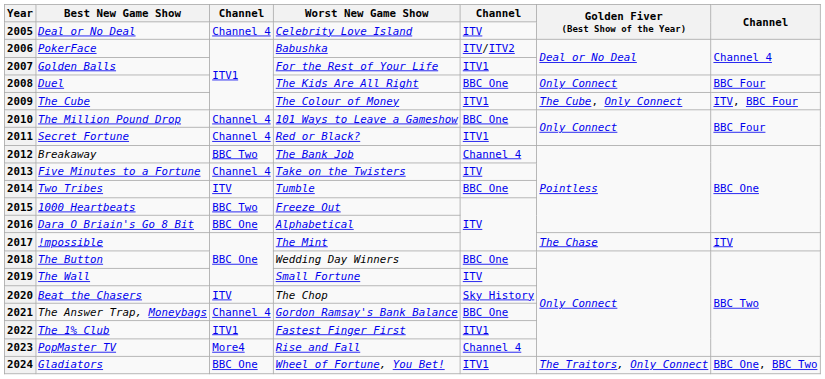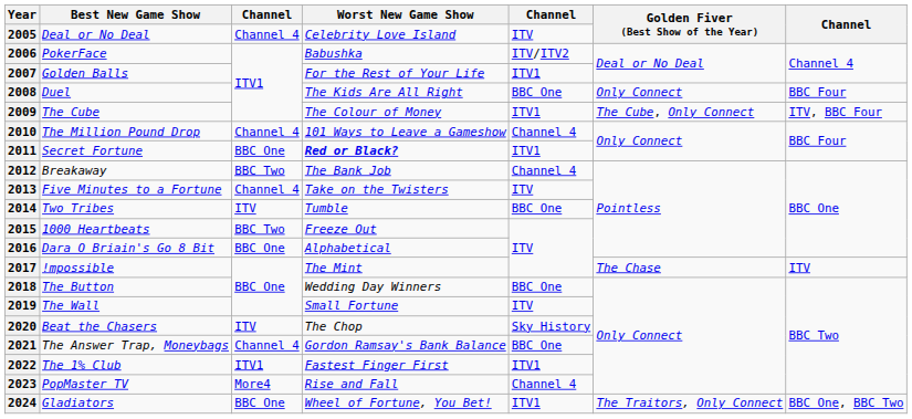 <table class="wikitable">
 <tr>
 <th><strong>Year</strong></th>
 <th><strong>Best New Game Show</strong></th>
 <th><strong>Channel</strong></th>
 <th><strong>Worst New Game Show</strong></th>
 <th><strong>Channel</strong></th>
 <th rowspan="2"><strong>Golden Fiver</strong><br><small>(Best Show of the Year)</small></th>
 <th rowspan="2"><strong>Channel</strong></th>
 </tr>
 <tr>
 <th><strong>2005</strong></th>
 <td><em><a href='#'>Deal or No Deal</a></em></td>
 <td><a href='#'>Channel 4</a></td>
 <td><em><a href='#'>Celebrity Love Island</a></em></td>
 <td><a href='#'>ITV</a></td>
 </tr>
 <tr>
 <th><strong>2006</strong></th>
 <td><em><a href='#'>PokerFace</a></em></td>
 <td rowspan="5"><a href='#'>ITV1</a></td>
 <td><em><a href='#'>Babushka</a></em></td>
 <td><a href='#'>ITV</a>/<a href='#'>ITV2</a></td>
 <td rowspan="2"><em><a href='#'>Deal or No Deal</a></em></td>
 <td rowspan="2"><a href='#'>Channel 4</a></td>
 </tr>
 <tr>
 <th><strong>2007</strong></th>
 <td><em><a href='#'>Golden Balls</a></em></td>
 <td><em><a href='#'>For the Rest of Your Life</a></em></td>
 <td><a href='#'>ITV1</a></td>
 </tr>
 <tr>
 <th><strong>2008</strong></th>
 <td><em><a href='#'>Duel</a></em></td>
 <td><em><a href='#'>The Kids Are All Right</a></em></td>
 <td><a href='#'>BBC One</a></td>
 <td rowspan="2"><em><a href='#'>Only Connect</a></em></td>
 <td rowspan="2"><a href='#'>BBC Four</a></td>
 </tr>
 <tr>
 <th rowspan="2"><strong>2009</strong></th>
 <td rowspan="2"><em><a href='#'>The Cube</a></em></td>
 <td rowspan="2"><em><a href='#'>The Colour of Money</a></em></td>
 <td rowspan="2"><a href='#'>ITV1</a></td>
 </tr>
 <tr>
 <td><em><a href='#'>The Cube</a></em>, <em><a href='#'>Only Connect</a></em></td>
 <td><a href='#'>ITV</a>, <a href='#'>BBC Four</a></td>
 </tr>
 <tr>
 <th><strong>2010</strong></th>
 <td><em><a href='#'>The Million Pound Drop</a></em></td>
 <td><a href='#'>Channel 4</a></td>
 <td><em><a href='#'>101 Ways to Leave a Gameshow</a></em></td>
-<td><a href='#'>BBC One</a></td>
+<td><a href='#'>Channel 4</a></td>
 <td rowspan="2"><em><a href='#'>Only Connect</a></em></td>
 <td rowspan="2"><a href='#'>BBC Four</a></td>
 </tr>
 <tr>
 <th><strong>2011</strong></th>
 <td><em><a href='#'>Secret Fortune</a></em></td>
-<td><a href='#'>Channel 4</a></td>
-<td><em><a href='#'>Red or Black?</a></em></td>
+<td><a href='#'>BBC One</a></td>
+<td><strong><em><a href='#'>Red or Black?</a></em></strong></td>
 <td><a href='#'>ITV1</a></td>
 </tr>
 <tr>
 <th><strong>2012</strong></th>
 <td><em>Breakaway</em></td>
 <td><a href='#'>BBC Two</a></td>
 <td><em><a href='#'>The Bank Job</a></em></td>
 <td><a href='#'>Channel 4</a></td>
 <td rowspan="5"><em><a href='#'>Pointless</a></em></td>
 <td rowspan="5"><a href='#'>BBC One</a></td>
 </tr>
 <tr>
 <th><strong>2013</strong></th>
 <td><em><a href='#'>Five Minutes to a Fortune</a></em></td>
 <td><a href='#'>Channel 4</a></td>
 <td><em><a href='#'>Take on the Twisters</a></em></td>
 <td><a href='#'>ITV</a></td>
 </tr>
 <tr>
 <th><strong>2014</strong></th>
 <td><em><a href='#'>Two Tribes</a></em></td>
 <td><a href='#'>ITV</a></td>
 <td><em><a href='#'>Tumble</a></em></td>
 <td><a href='#'>BBC One</a></td>
 </tr>
 <tr>
 <th><strong>2015</strong></th>
 <td><em><a href='#'>1000 Heartbeats</a></em></td>
 <td><a href='#'>BBC Two</a></td>
 <td><em><a href='#'>Freeze Out</a></em></td>
 <td rowspan="3"><a href='#'>ITV</a></td>
 </tr>
 <tr>
 <th><strong>2016</strong></th>
 <td><em><a href='#'>Dara O Briain's Go 8 Bit</a></em></td>
 <td><a href='#'>BBC One</a></td>
 <td><em><a href='#'>Alphabetical</a></em></td>
 </tr>
 <tr>
 <th><strong>2017</strong></th>
 <td><em><a href='#'>!mpossible</a></em></td>
 <td rowspan="3"><a href='#'>BBC One</a></td>
 <td><em><a href='#'>The Mint</a></em></td>
 <td><em><a href='#'>The Chase</a></em></td>
 <td><a href='#'>ITV</a></td>
 </tr>
 <tr>
 <th><strong>2018</strong></th>
 <td><em><a href='#'>The Button</a></em></td>
 <td><em>Wedding Day Winners</em></td>
 <td><a href='#'>BBC One</a></td>
 <td rowspan="6"><em><a href='#'>Only Connect</a></em></td>
 <td rowspan="6"><a href='#'>BBC Two</a></td>
 </tr>
 <tr>
 <th><strong>2019</strong></th>
 <td><em><a href='#'>The Wall</a></em></td>
 <td><em><a href='#'>Small Fortune</a></em></td>
 <td><a href='#'>ITV</a></td>
 </tr>
 <tr>
 <th><strong>2020</strong></th>
 <td><em><a href='#'>Beat the Chasers</a></em></td>
 <td><a href='#'>ITV</a></td>
 <td><em>The Chop</em></td>
 <td><a href='#'>Sky History</a></td>
 </tr>
 <tr>
 <th><strong>2021</strong></th>
 <td><em>The Answer Trap, <a href='#'>Moneybags</a></em></td>
 <td><a href='#'>Channel 4</a></td>
 <td><em><a href='#'>Gordon Ramsay's Bank Balance</a></em></td>
 <td><a href='#'>BBC One</a></td>
 </tr>
 <tr>
 <th><strong>2022</strong></th>
 <td><em><a href='#'>The 1% Club</a></em></td>
 <td><a href='#'>ITV1</a></td>
 <td><em><a href='#'>Fastest Finger First</a></em></td>
 <td><a href='#'>ITV1</a></td>
 </tr>
 <tr>
 <th><strong>2023</strong></th>
 <td><em><a href='#'>PopMaster TV</a></em></td>
 <td><a href='#'>More4</a></td>
 <td><em><a href='#'>Rise and Fall</a></em></td>
 <td><a href='#'>Channel 4</a></td>
 </tr>
 <tr>
 <th>2024</th>
 <td><a href='#'><em>Gladiators</em></a></td>
 <td><a href='#'>BBC One</a></td>
 <td><em><a href='#'>Wheel of Fortune</a>, <a href='#'>You Bet!</a></em></td>
 <td><a href='#'>ITV1</a></td>
 <td><em><a href='#'>The Traitors</a>, <a href='#'>Only Connect</a></em></td>
 <td><a href='#'>BBC One</a>, <a href='#'>BBC Two</a></td>
 </tr>
 </table>
